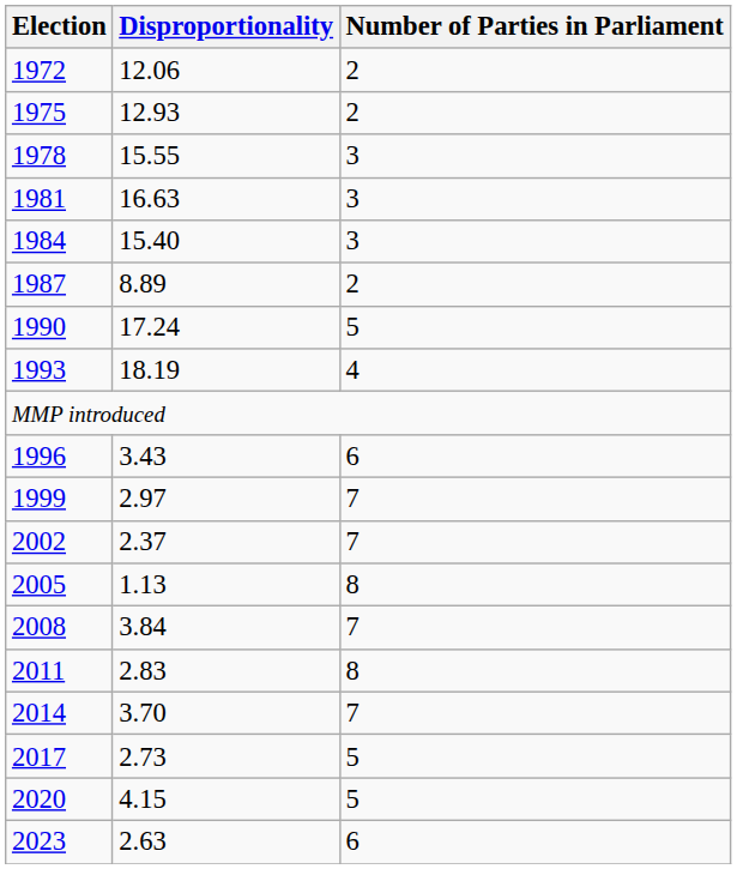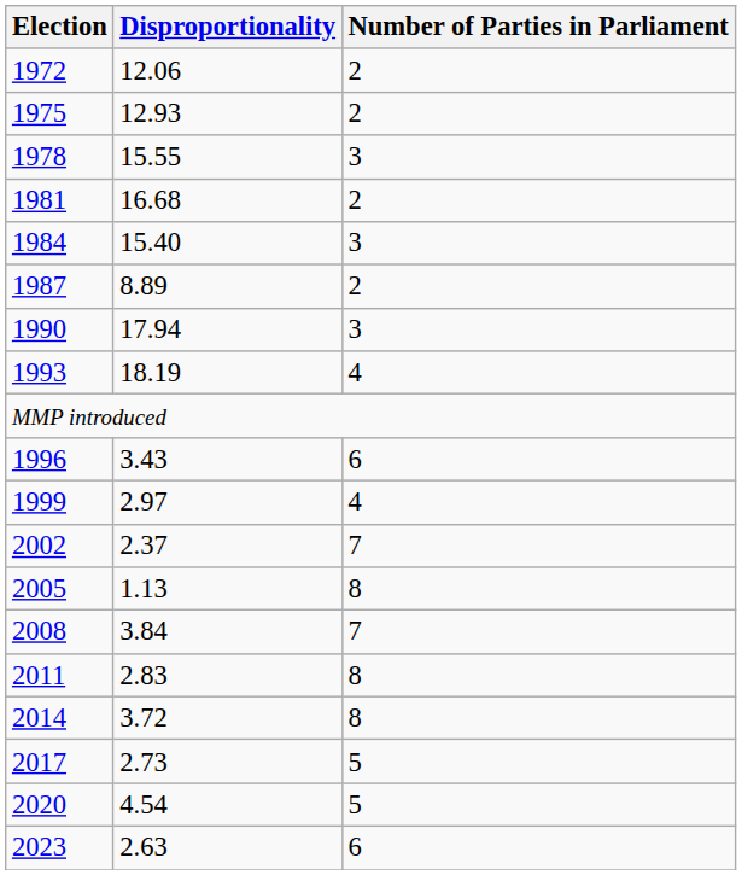 <table class="wikitable">
 <tr>
 <th>Election</th>
 <th><a href='#'>Disproportionality</a></th>
 <th>Number of Parties in Parliament</th>
 </tr>
 <tr>
 <td><a href='#'>1972</a></td>
 <td>12.06</td>
 <td>2</td>
 </tr>
 <tr>
 <td><a href='#'>1975</a></td>
 <td>12.93</td>
 <td>2</td>
 </tr>
 <tr>
 <td><a href='#'>1978</a></td>
 <td>15.55</td>
 <td>3</td>
 </tr>
 <tr>
 <td><a href='#'>1981</a></td>
-<td>16.63</td>
-<td>3</td>
+<td>16.68</td>
+<td>2</td>
 </tr>
 <tr>
 <td><a href='#'>1984</a></td>
 <td>15.40</td>
 <td>3</td>
 </tr>
 <tr>
 <td><a href='#'>1987</a></td>
 <td>8.89</td>
 <td>2</td>
 </tr>
 <tr>
 <td><a href='#'>1990</a></td>
-<td>17.24</td>
-<td>5</td>
+<td>17.94</td>
+<td>3</td>
 </tr>
 <tr>
 <td><a href='#'>1993</a></td>
 <td>18.19</td>
 <td>4</td>
 </tr>
 <tr>
 <td colspan=3><small><em>MMP introduced</em></small></td>
 </tr>
 <tr>
 <td><a href='#'>1996</a></td>
 <td>3.43</td>
 <td>6</td>
 </tr>
 <tr>
 <td><a href='#'>1999</a></td>
 <td>2.97</td>
-<td>7</td>
+<td>4</td>
 </tr>
 <tr>
 <td><a href='#'>2002</a></td>
 <td>2.37</td>
 <td>7</td>
 </tr>
 <tr>
 <td><a href='#'>2005</a></td>
 <td>1.13</td>
 <td>8</td>
 </tr>
 <tr>
 <td><a href='#'>2008</a></td>
 <td>3.84</td>
 <td>7</td>
 </tr>
 <tr>
 <td><a href='#'>2011</a></td>
 <td>2.83</td>
 <td>8</td>
 </tr>
 <tr>
 <td><a href='#'>2014</a></td>
-<td>3.70</td>
-<td>7</td>
+<td>3.72</td>
+<td>8</td>
 </tr>
 <tr>
 <td><a href='#'>2017</a></td>
 <td>2.73</td>
 <td>5</td>
 </tr>
 <tr>
 <td><a href='#'>2020</a></td>
-<td>4.15</td>
+<td>4.54</td>
 <td>5</td>
 </tr>
 <tr>
 <td><a href='#'>2023</a></td>
 <td>2.63</td>
 <td>6</td>
 </tr>
 </table>
